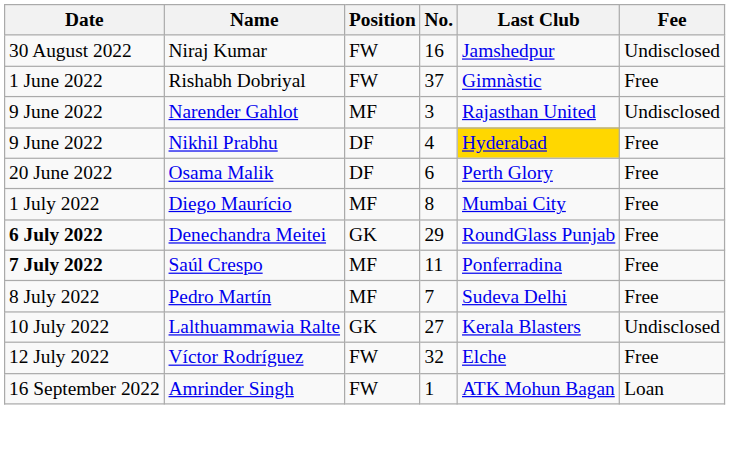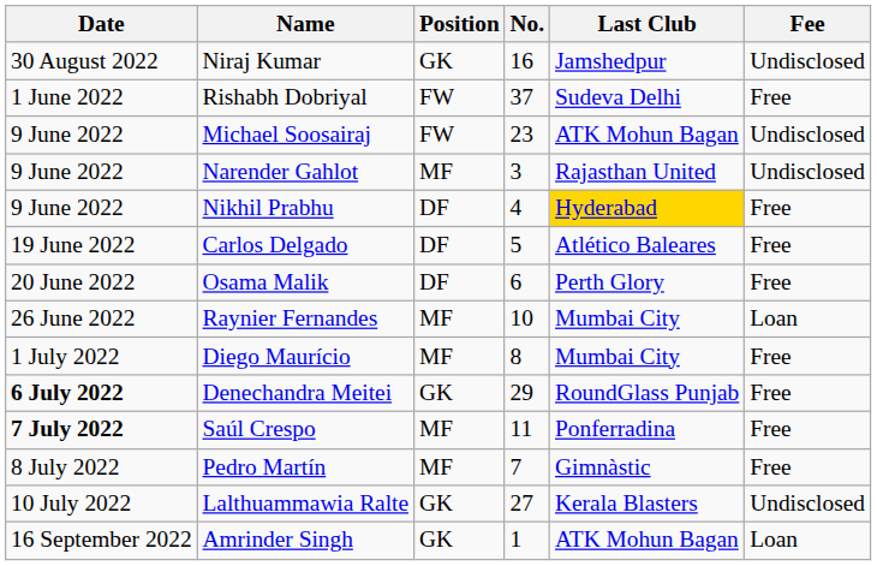 <table class="wikitable sortable plainrowheaders" style="text-align:center; text-align:left">
 <tr>
 <th>Date</th>
 <th>Name</th>
 <th>Position</th>
 <th>No.</th>
 <th>Last Club</th>
 <th>Fee</th>
 </tr>
 <tr>
 <td>30 August 2022</td>
 <td> Niraj Kumar</td>
-<td>FW</td>
+<td>GK</td>
 <td>16</td>
 <td> <a href='#'>Jamshedpur</a></td>
 <td>Undisclosed</td>
 </tr>
 <tr>
 <td>1 June 2022</td>
 <td> Rishabh Dobriyal</td>
 <td>FW</td>
 <td>37</td>
-<td> <a href='#'>Gimnàstic</a></td>
+<td> <a href='#'>Sudeva Delhi</a></td>
 <td>Free</td>
+</tr>
+<tr>
+<td>9 June 2022</td>
+<td> <a href='#'>Michael Soosairaj</a></td>
+<td>FW</td>
+<td>23</td>
+<td> <a href='#'>ATK Mohun Bagan</a></td>
+<td>Undisclosed</td>
 </tr>
 <tr>
 <td>9 June 2022</td>
 <td> <a href='#'>Narender Gahlot</a></td>
 <td>MF</td>
 <td>3</td>
 <td> <a href='#'>Rajasthan United</a></td>
 <td>Undisclosed</td>
 </tr>
 <tr>
 <td>9 June 2022</td>
 <td> <a href='#'>Nikhil Prabhu</a></td>
 <td>DF</td>
 <td>4</td>
 <td style="background: gold;"> <a href='#'>Hyderabad</a></td>
 <td>Free</td>
 </tr>
 <tr>
+<td>19 June 2022</td>
+<td> <a href='#'>Carlos Delgado</a></td>
+<td>DF</td>
+<td>5</td>
+<td> <a href='#'>Atlético Baleares</a></td>
+<td>Free</td>
+</tr>
+<tr>
 <td>20 June 2022</td>
 <td> <a href='#'>Osama Malik</a></td>
 <td>DF</td>
 <td>6</td>
 <td> <a href='#'>Perth Glory</a></td>
 <td>Free</td>
+</tr>
+<tr>
+<td>26 June 2022</td>
+<td> <a href='#'>Raynier Fernandes</a></td>
+<td>MF</td>
+<td>10</td>
+<td> <a href='#'>Mumbai City</a></td>
+<td>Loan</td>
 </tr>
 <tr>
 <td>1 July 2022</td>
 <td> <a href='#'>Diego Maurício</a></td>
 <td>MF</td>
 <td>8</td>
 <td> <a href='#'>Mumbai City</a></td>
 <td>Free</td>
 </tr>
 <tr>
 <td><strong>6 July 2022</strong></td>
 <td> <a href='#'>Denechandra Meitei</a></td>
 <td>GK</td>
 <td>29</td>
 <td> <a href='#'>RoundGlass Punjab</a></td>
 <td>Free</td>
 </tr>
 <tr>
 <td><strong>7 July 2022</strong></td>
 <td> <a href='#'>Saúl Crespo</a></td>
 <td>MF</td>
 <td>11</td>
 <td> <a href='#'>Ponferradina</a></td>
 <td>Free</td>
 </tr>
 <tr>
 <td>8 July 2022</td>
 <td> <a href='#'>Pedro Martín</a></td>
 <td>MF</td>
 <td>7</td>
-<td> <a href='#'>Sudeva Delhi</a></td>
+<td> <a href='#'>Gimnàstic</a></td>
 <td>Free</td>
 </tr>
 <tr>
 <td>10 July 2022</td>
 <td> <a href='#'>Lalthuammawia Ralte</a></td>
 <td>GK</td>
 <td>27</td>
 <td> <a href='#'>Kerala Blasters</a></td>
 <td>Undisclosed</td>
 </tr>
 <tr>
-<td>12 July 2022</td>
-<td> <a href='#'>Víctor Rodríguez</a></td>
-<td>FW</td>
-<td>32</td>
-<td> <a href='#'>Elche</a></td>
-<td>Free</td>
-</tr>
-<tr>
 <td>16 September 2022</td>
 <td> <a href='#'>Amrinder Singh</a></td>
-<td>FW</td>
+<td>GK</td>
 <td>1</td>
 <td> <a href='#'>ATK Mohun Bagan</a></td>
 <td>Loan</td>
 </tr>
 </table>
